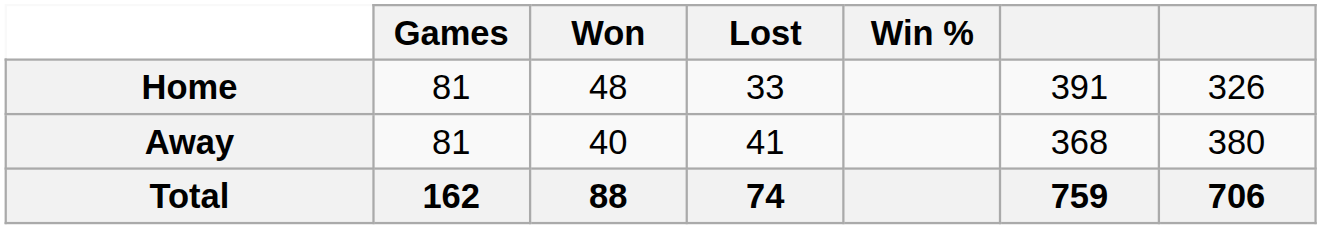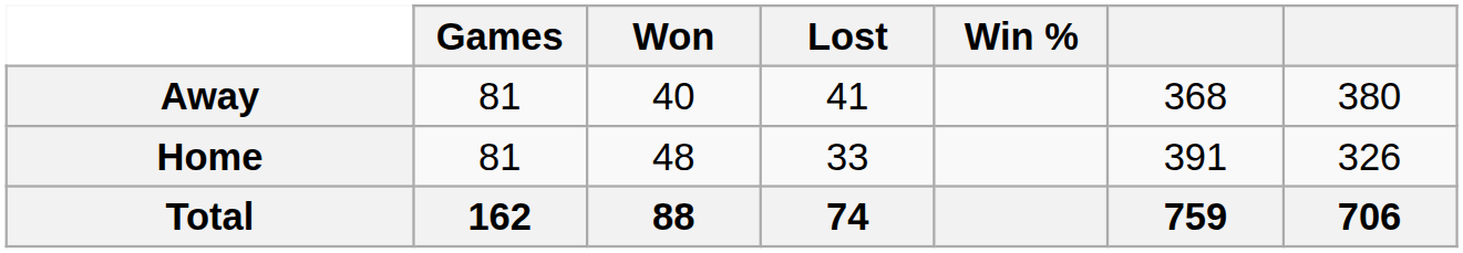 <table class="wikitable" style="font-size:95%; text-align:center; width:38em; border:0;margin: 0.5em auto;">
 <tr>
 <td width="28%" style="background:#fff;border:0;"></td>
 <th width="12%">Games</th>
 <th width="12%">Won</th>
 <th width="12%">Lost</th>
 <th width="12%">Win %</th>
 <th width="12%"></th>
 <th width="12%"></th>
 </tr>
 <tr>
+<th>Away</th>
+<td>81</td>
+<td>40</td>
+<td>41</td>
+<td></td>
+<td>368</td>
+<td>380</td>
+</tr>
+<tr>
 <th>Home</th>
 <td>81</td>
 <td>48</td>
 <td>33</td>
 <td></td>
 <td>391</td>
 <td>326</td>
-</tr>
-<tr>
-<th>Away</th>
-<td>81</td>
-<td>40</td>
-<td>41</td>
-<td></td>
-<td>368</td>
-<td>380</td>
 </tr>
 <tr>
 <th>Total</th>
 <th>162</th>
 <th>88</th>
 <th>74</th>
 <th></th>
 <th>759</th>
 <th>706</th>
 </tr>
 </table>
